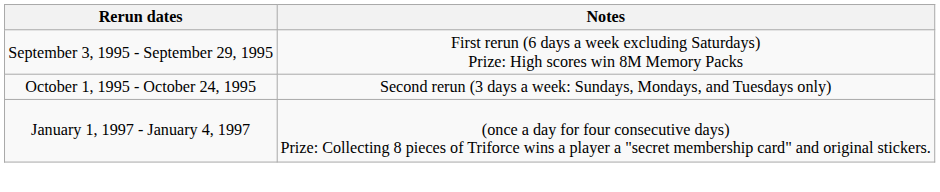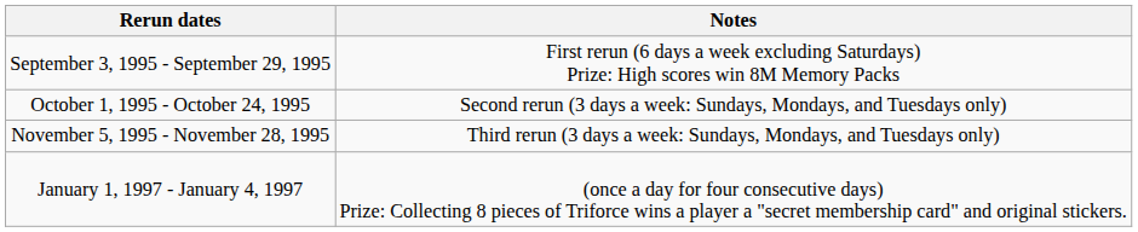 <table class="wikitable collapsible collapsed" style="text-align: center">
 <tr>
 <th>Rerun dates</th>
 <th>Notes</th>
 </tr>
 <tr>
 <td>September 3, 1995 - September 29, 1995</td>
 <td>First rerun (6 days a week excluding Saturdays)<br>Prize: High scores win 8M Memory Packs</td>
 </tr>
 <tr>
 <td>October 1, 1995 - October 24, 1995</td>
 <td>Second rerun (3 days a week: Sundays, Mondays, and Tuesdays only)</td>
 </tr>
 <tr>
+<td>November 5, 1995 - November 28, 1995</td>
+<td>Third rerun (3 days a week: Sundays, Mondays, and Tuesdays only)</td>
+</tr>
+<tr>
 <td>January 1, 1997 - January 4, 1997</td>
 <td><br>(once a day for four consecutive days)<br>Prize: Collecting 8 pieces of Triforce wins a player a "secret membership card" and original stickers.</td>
 </tr>
 </table>
